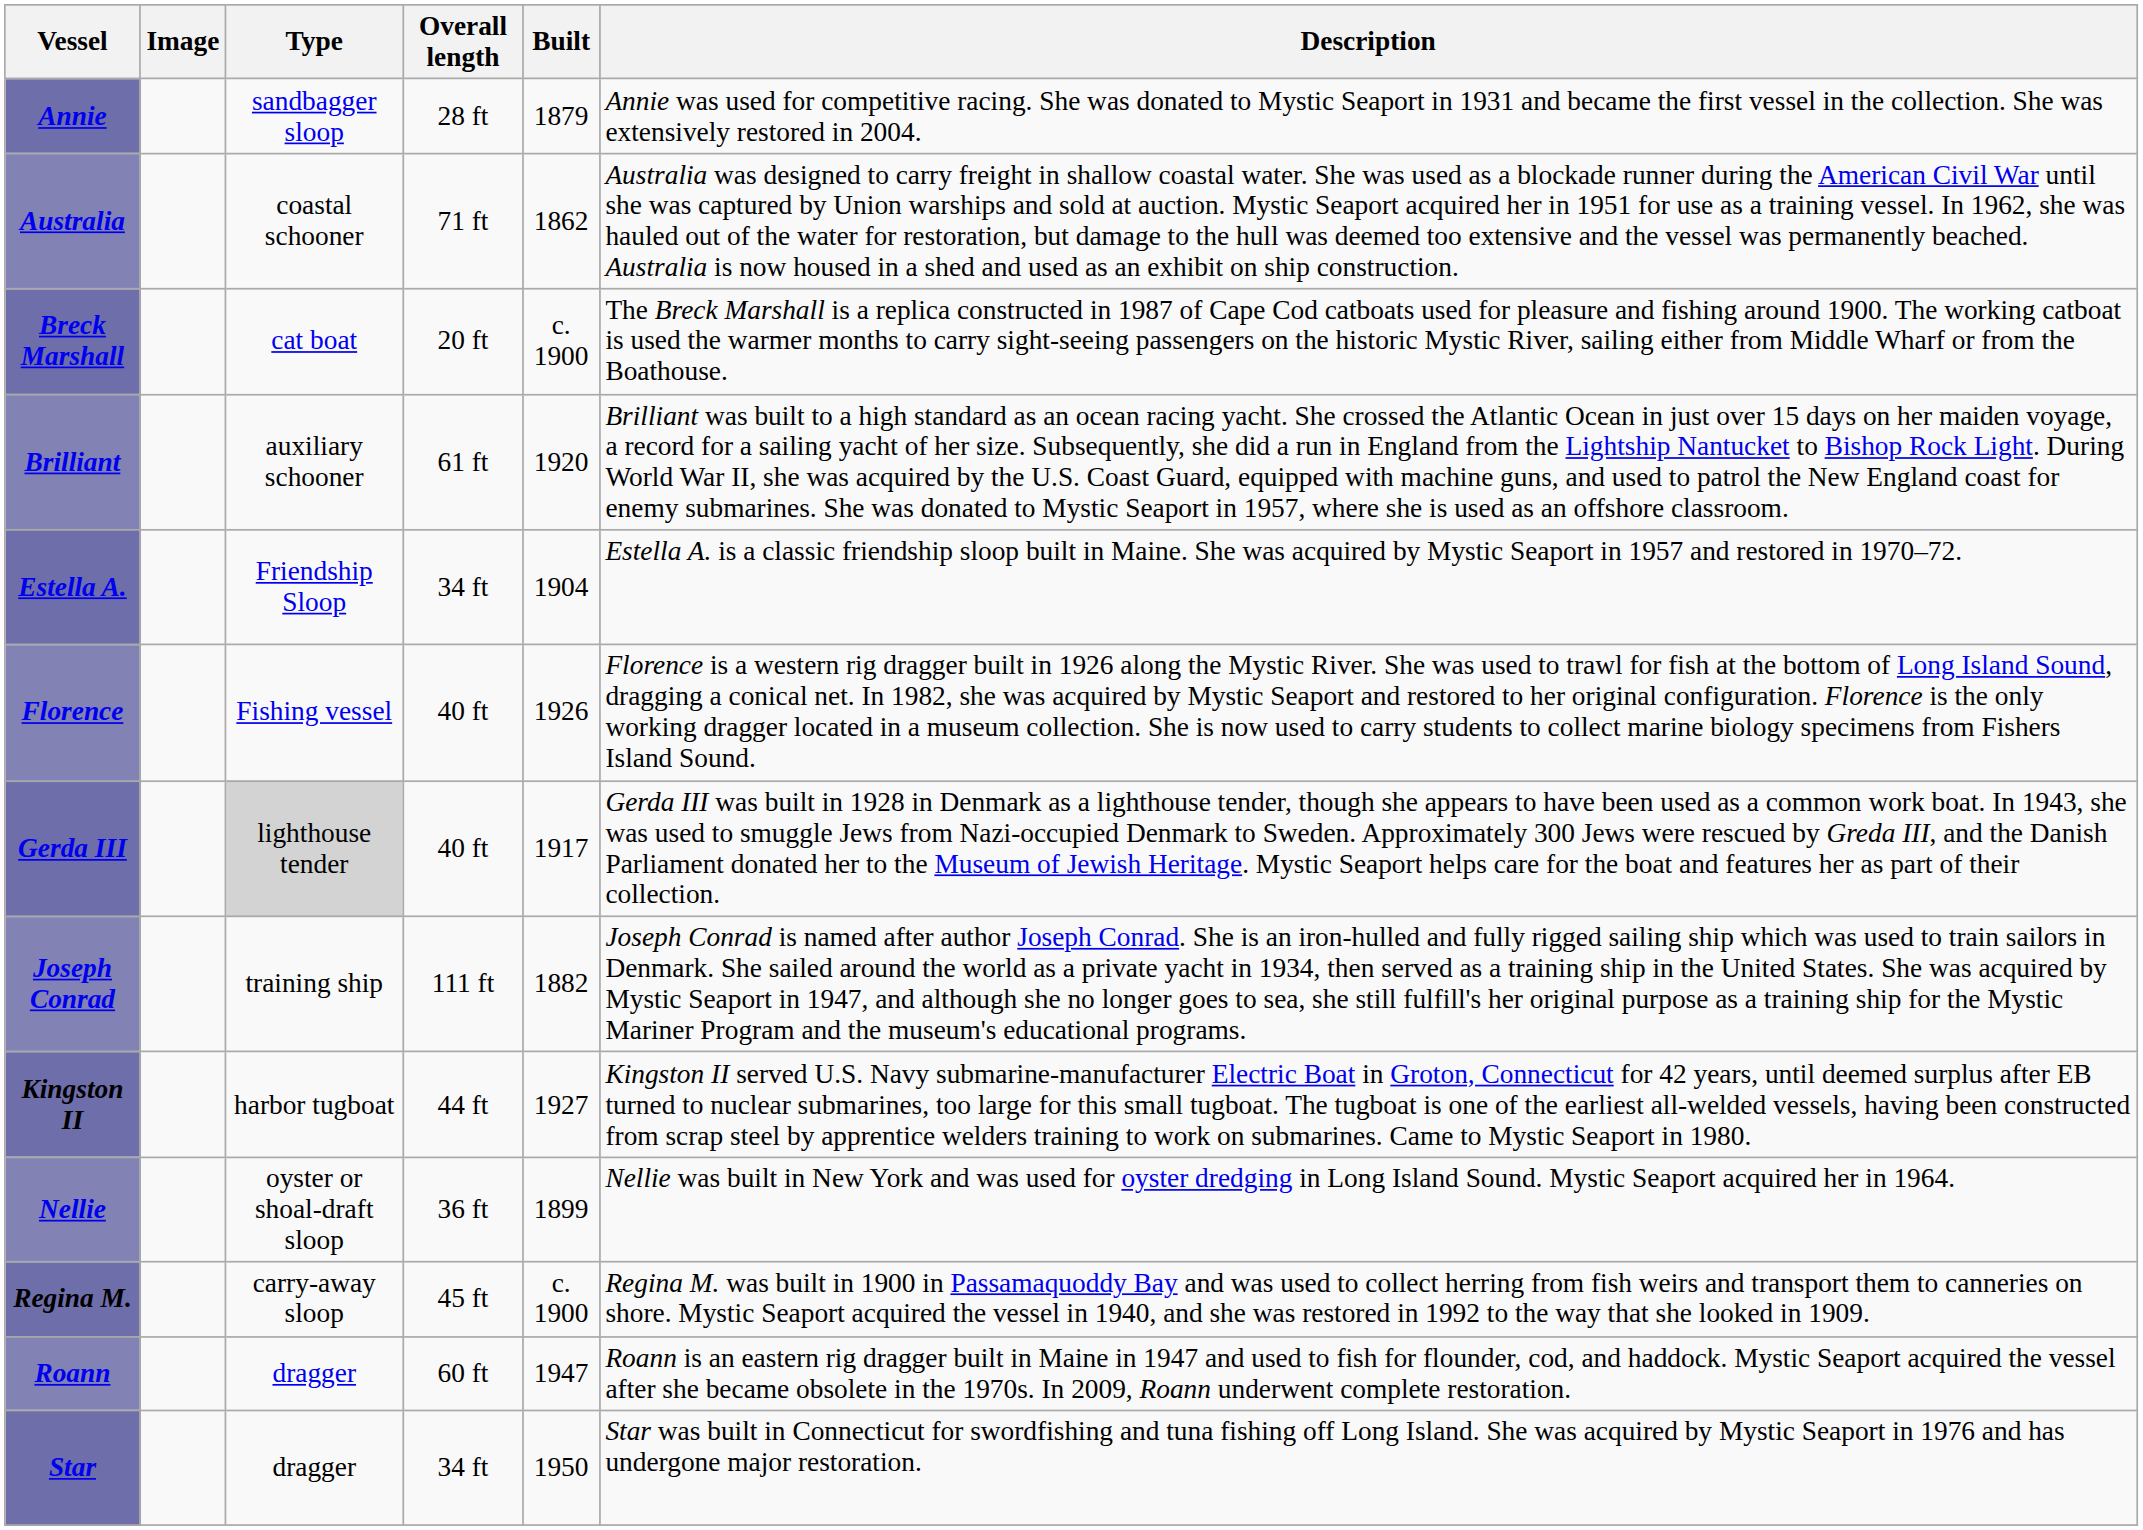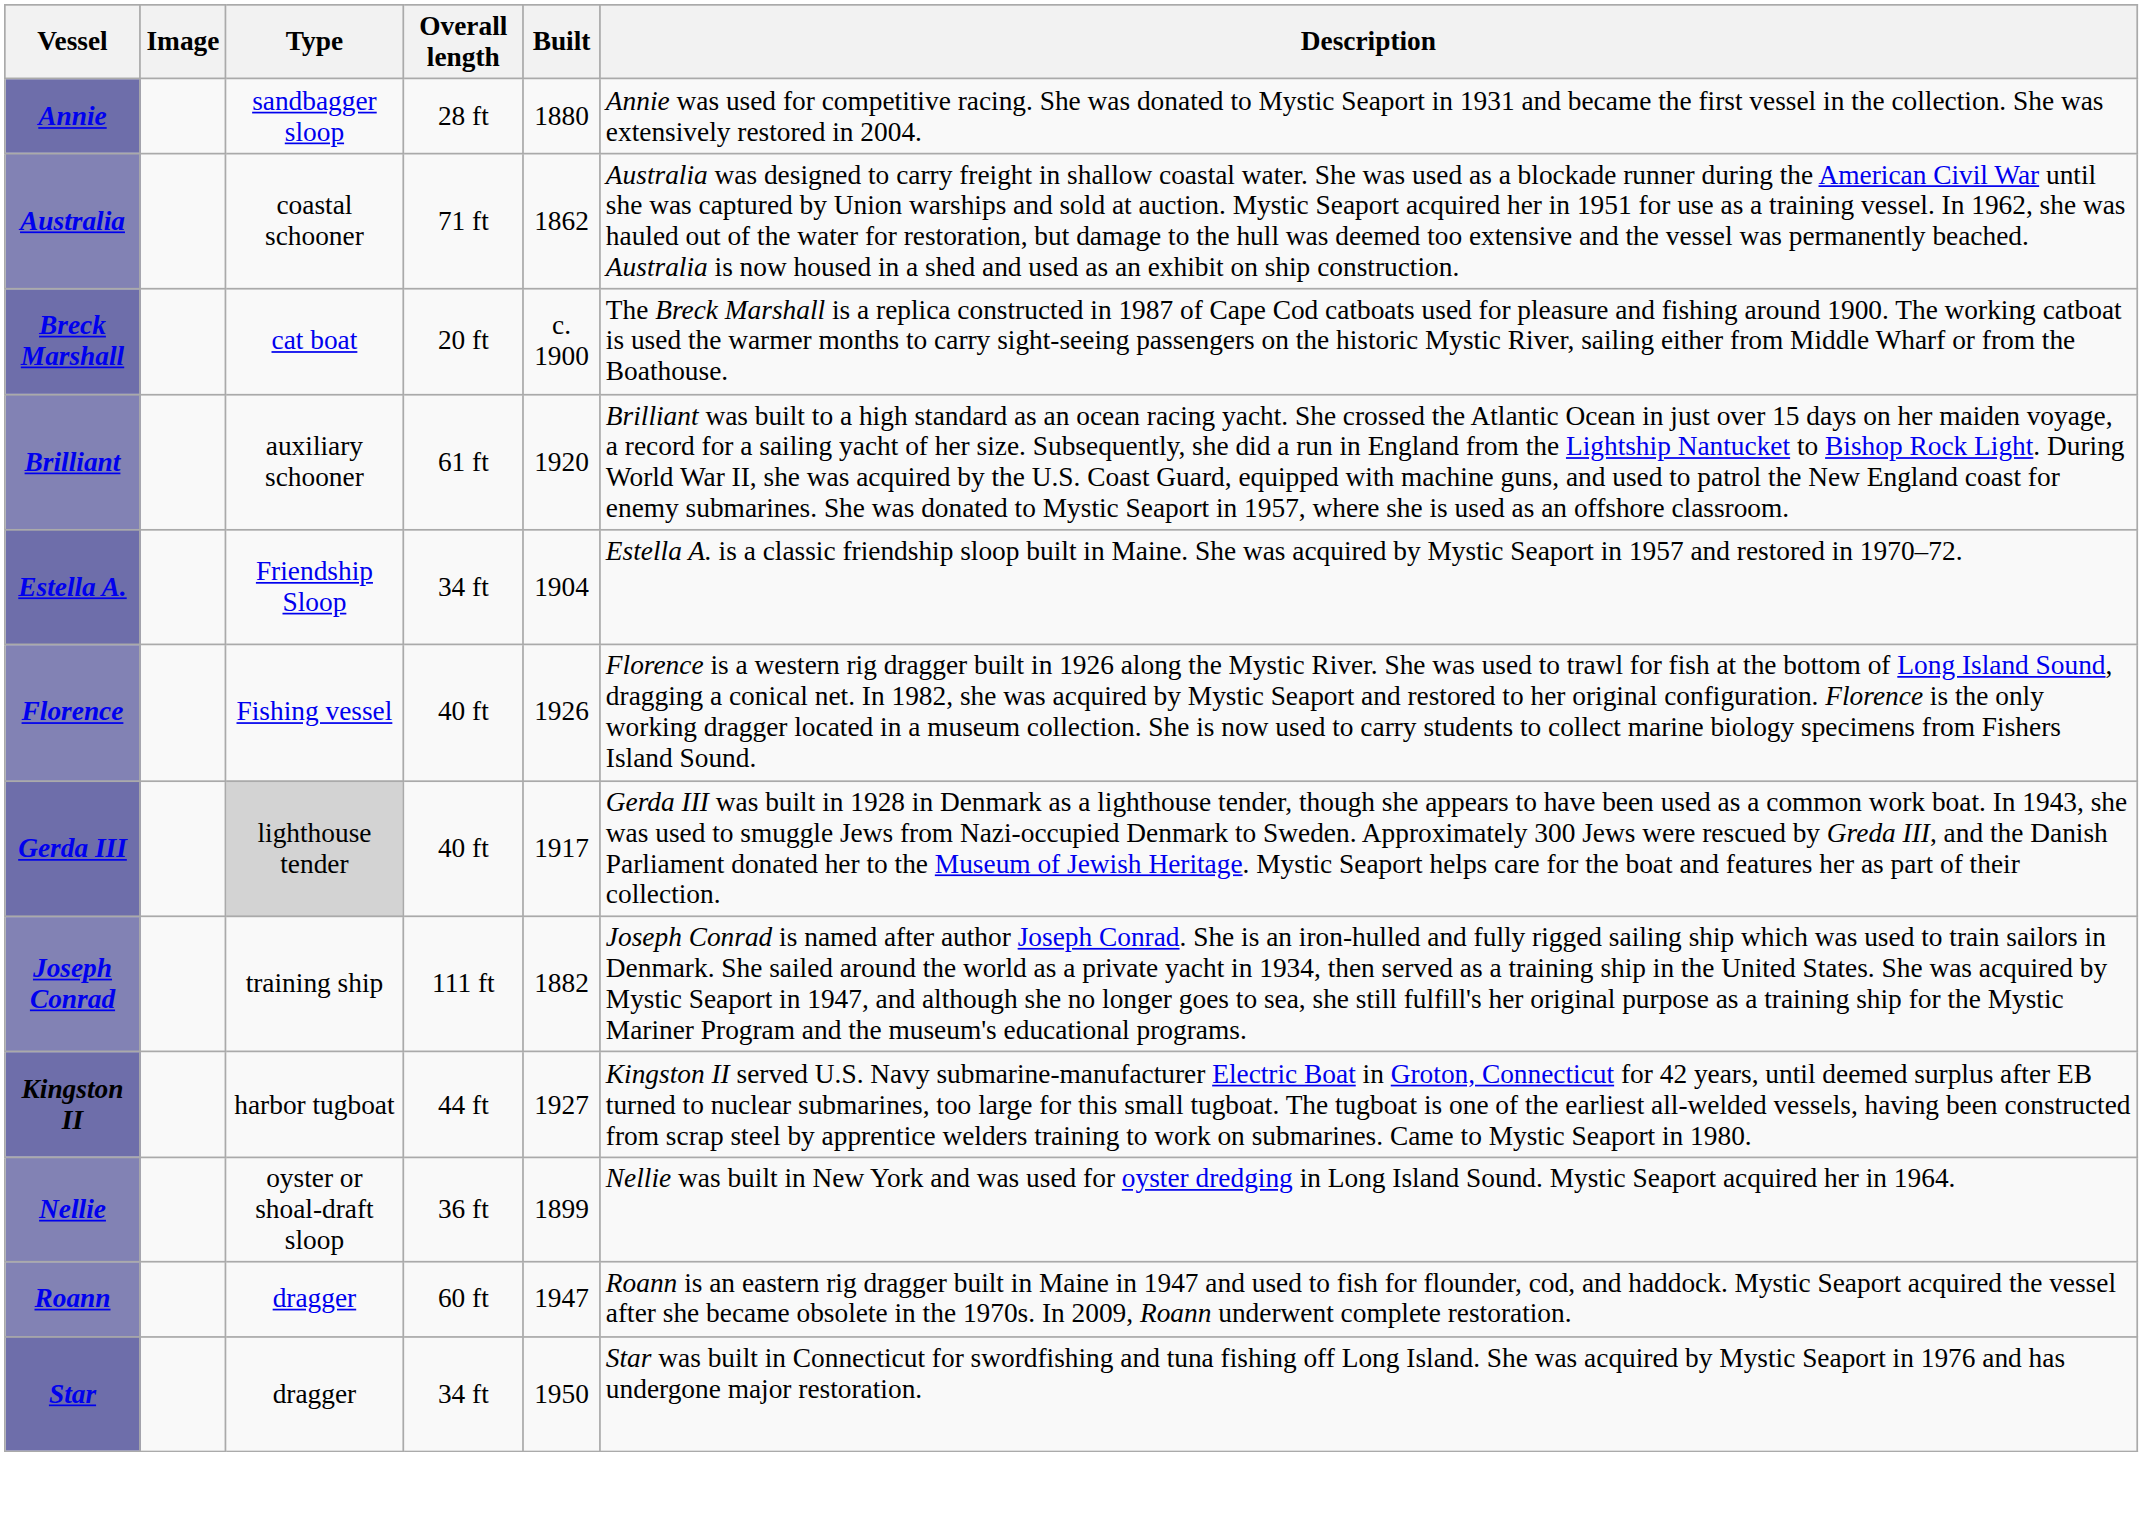 <table class="wikitable">
 <tr>
 <th>Vessel</th>
 <th>Image</th>
 <th>Type</th>
 <th>Overall length</th>
 <th>Built</th>
 <th>Description</th>
 </tr>
 <tr>
 <th style="background:rgb(110,110,170)"><a href='#'><span><em>Annie</em></span></a></th>
 <td></td>
 <td align=center><a href='#'>sandbagger sloop</a></td>
 <td align=center>28 ft</td>
-<td align=center>1879</td>
+<td align=center>1880</td>
 <td valign=top><em>Annie</em> was used for competitive racing. She was donated to Mystic Seaport in 1931 and became the first vessel in the collection. She was extensively restored in 2004.</td>
 </tr>
 <tr>
 <th style="background:rgb(130,130,180)"><a href='#'><span><em>Australia</em></span></a></th>
 <td></td>
 <td align=center>coastal schooner</td>
 <td align=center>71 ft</td>
 <td align=center>1862</td>
 <td valign=top><em>Australia</em> was designed to carry freight in shallow coastal water. She was used as a blockade runner during the <a href='#'>American Civil War</a> until she was captured by Union warships and sold at auction. Mystic Seaport acquired her in 1951 for use as a training vessel. In 1962, she was hauled out of the water for restoration, but damage to the hull was deemed too extensive and the vessel was permanently beached. <em>Australia</em> is now housed in a shed and used as an exhibit on ship construction.</td>
 </tr>
 <tr id="Breck Marshall">
 <th style="background:rgb(110,110,170)"><a href='#'><span><em>Breck Marshall</em></span></a></th>
 <td></td>
 <td align=center><a href='#'>cat boat</a></td>
 <td align=center>20 ft</td>
 <td align=center>c. 1900</td>
 <td valign=top>The <em>Breck Marshall</em> is a replica constructed in 1987 of Cape Cod catboats used for pleasure and fishing around 1900. The working catboat is used the warmer months to carry sight-seeing passengers on the historic Mystic River, sailing either from Middle Wharf or from the Boathouse.</td>
 </tr>
 <tr>
 <th style="background:rgb(130,130,180)"><a href='#'><span><em>Brilliant</em></span></a></th>
 <td></td>
 <td align=center>auxiliary schooner</td>
 <td align=center>61 ft</td>
 <td align=center>1920</td>
 <td valign=top><em>Brilliant</em> was built to a high standard as an ocean racing yacht. She crossed the Atlantic Ocean in just over 15 days on her maiden voyage, a record for a sailing yacht of her size. Subsequently, she did a run in England from the <a href='#'>Lightship Nantucket</a> to <a href='#'>Bishop Rock Light</a>. During World War II, she was acquired by the U.S. Coast Guard, equipped with machine guns, and used to patrol the New England coast for enemy submarines. She was donated to Mystic Seaport in 1957, where she is used as an offshore classroom.</td>
 </tr>
 <tr>
 <th style="background:rgb(110,110,170)"><a href='#'><span><em>Estella A.</em></span></a></th>
 <td height=60px></td>
 <td align=center><a href='#'>Friendship Sloop</a></td>
 <td align=center>34 ft</td>
 <td align=center>1904</td>
 <td valign=top><em>Estella A.</em> is a classic friendship sloop built in Maine. She was acquired by Mystic Seaport in 1957 and restored in 1970–72.</td>
 </tr>
 <tr>
 <th style="background:rgb(130,130,180)"><a href='#'><span><em>Florence</em></span></a></th>
 <td></td>
 <td align=center><a href='#'>Fishing vessel</a></td>
 <td align=center>40 ft</td>
 <td align=center>1926</td>
 <td valign=top><em>Florence</em> is a western rig dragger built in 1926 along the Mystic River. She was used to trawl for fish at the bottom of <a href='#'>Long Island Sound</a>, dragging a conical net. In 1982, she was acquired by Mystic Seaport and restored to her original configuration. <em>Florence</em> is the only working dragger located in a museum collection. She is now used to carry students to collect marine biology specimens from Fishers Island Sound.</td>
 </tr>
 <tr>
 <th style="background:rgb(110,110,170)"><a href='#'><span><em>Gerda III</em></span></a></th>
 <td></td>
 <td align=center style="background: lightgrey;">lighthouse tender</td>
 <td align=center>40 ft</td>
 <td align=center>1917</td>
 <td valign=top><em>Gerda III</em> was built in 1928 in Denmark as a lighthouse tender, though she appears to have been used as a common work boat. In 1943, she was used to smuggle Jews from Nazi-occupied Denmark to Sweden. Approximately 300 Jews were rescued by <em>Greda III</em>, and the Danish Parliament donated her to the <a href='#'>Museum of Jewish Heritage</a>. Mystic Seaport helps care for the boat and features her as part of their collection.</td>
 </tr>
 <tr>
 <th style="background:rgb(130,130,180)"><a href='#'><span><em>Joseph Conrad</em></span></a></th>
 <td></td>
 <td align=center>training ship</td>
 <td align=center>111 ft</td>
 <td align=center>1882</td>
 <td valign=top><em>Joseph Conrad</em> is named after author <a href='#'>Joseph Conrad</a>. She is an iron-hulled and fully rigged sailing ship which was used to train sailors in Denmark. She sailed around the world as a private yacht in 1934, then served as a training ship in the United States. She was acquired by Mystic Seaport in 1947, and although she no longer goes to sea, she still fulfill's her original purpose as a training ship for the Mystic Mariner Program and the museum's educational programs.</td>
 </tr>
 <tr id="Kingston II">
 <th style="background:rgb(110,110,170)"><span><em>Kingston II</em></span></th>
 <td></td>
 <td align=center>harbor tugboat</td>
 <td align=center>44 ft</td>
 <td align=center>1927</td>
 <td valign=top><em>Kingston II</em> served U.S. Navy submarine-manufacturer <a href='#'>Electric Boat</a> in <a href='#'>Groton, Connecticut</a> for 42 years, until deemed surplus after EB turned to nuclear submarines, too large for this small tugboat. The tugboat is one of the earliest all-welded vessels, having been constructed from scrap steel by apprentice welders training to work on submarines.  Came to Mystic Seaport in 1980.</td>
 </tr>
 <tr>
 <th style="background:rgb(130,130,180)"><a href='#'><span><em>Nellie</em></span></a></th>
 <td></td>
 <td align=center>oyster or shoal-draft sloop</td>
 <td align=center>36 ft</td>
 <td align=center>1899</td>
 <td valign=top><em>Nellie</em> was built in New York and was used for <a href='#'>oyster dredging</a> in Long Island Sound. Mystic Seaport acquired her in 1964.</td>
 </tr>
-<tr id="Regina M.">
-<th style="background:rgb(110,110,170)"><span><em>Regina M.</em></span></th>
-<td></td>
-<td align=center>carry-away sloop</td>
-<td align=center>45 ft</td>
-<td align=center>c. 1900</td>
-<td valign=top><em>Regina M.</em> was built in 1900 in <a href='#'>Passamaquoddy Bay</a> and was used to collect herring from fish weirs and transport them to canneries on shore. Mystic Seaport acquired the vessel in 1940, and she was restored in 1992 to the way that she looked in 1909.</td>
-</tr>
 <tr>
 <th style="background:rgb(130,130,180)"><a href='#'><span><em>Roann</em></span></a></th>
 <td></td>
 <td align=center><a href='#'>dragger</a></td>
 <td align=center>60 ft</td>
 <td align=center>1947</td>
 <td valign=top><em>Roann</em> is an eastern rig dragger built in Maine in 1947 and used to fish for flounder, cod, and haddock. Mystic Seaport acquired the vessel after she became obsolete in the 1970s. In 2009, <em>Roann</em> underwent complete restoration.</td>
 </tr>
 <tr>
 <th style="background:rgb(110,110,170)"><a href='#'><span><em>Star</em></span></a></th>
 <td height=60px></td>
 <td align=center>dragger</td>
 <td align=center>34 ft</td>
 <td align=center>1950</td>
 <td valign=top><em>Star</em> was built in Connecticut for swordfishing and tuna fishing off Long Island. She was acquired by Mystic Seaport in 1976 and has undergone major restoration.</td>
 </tr>
 </table>
